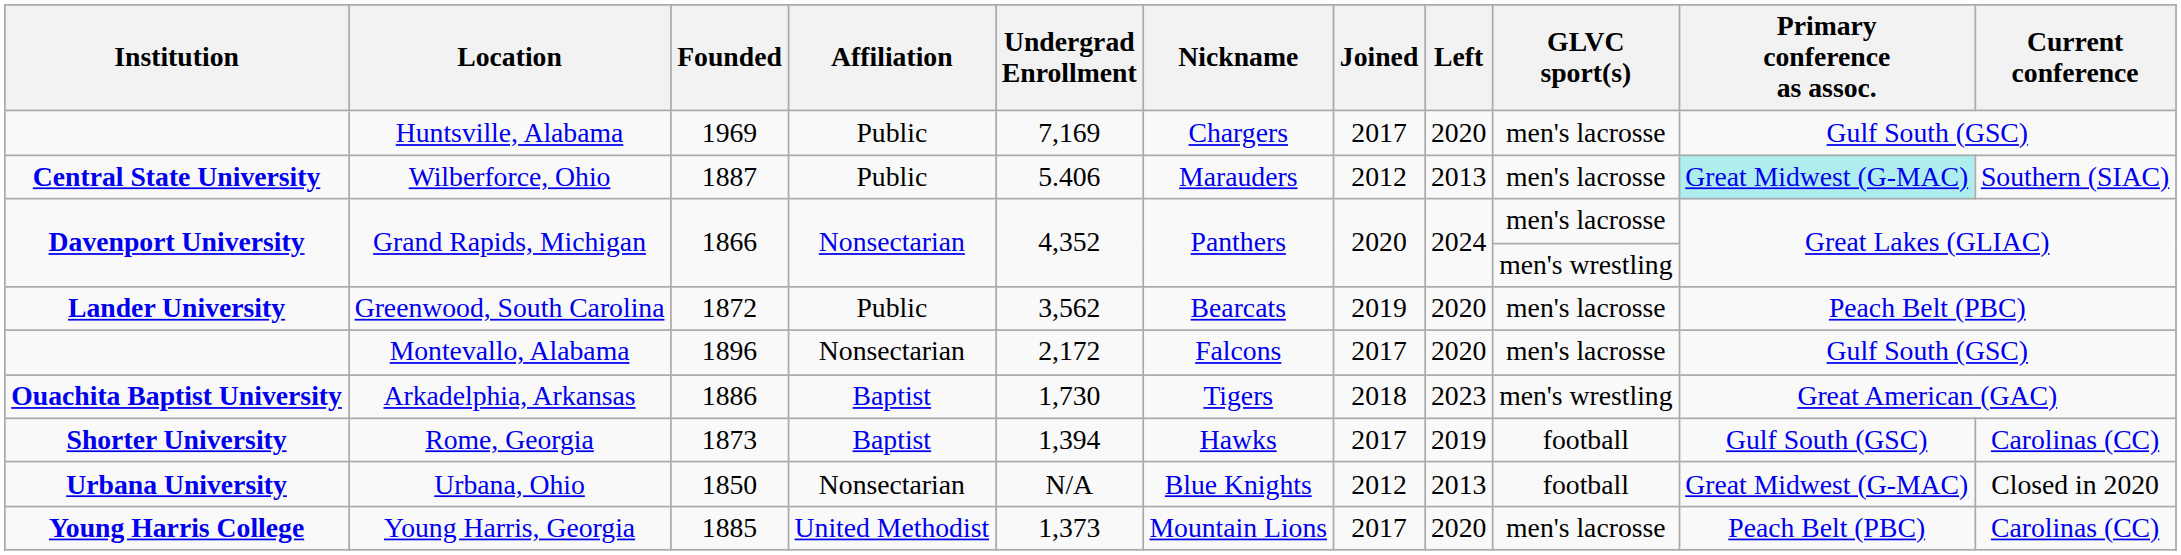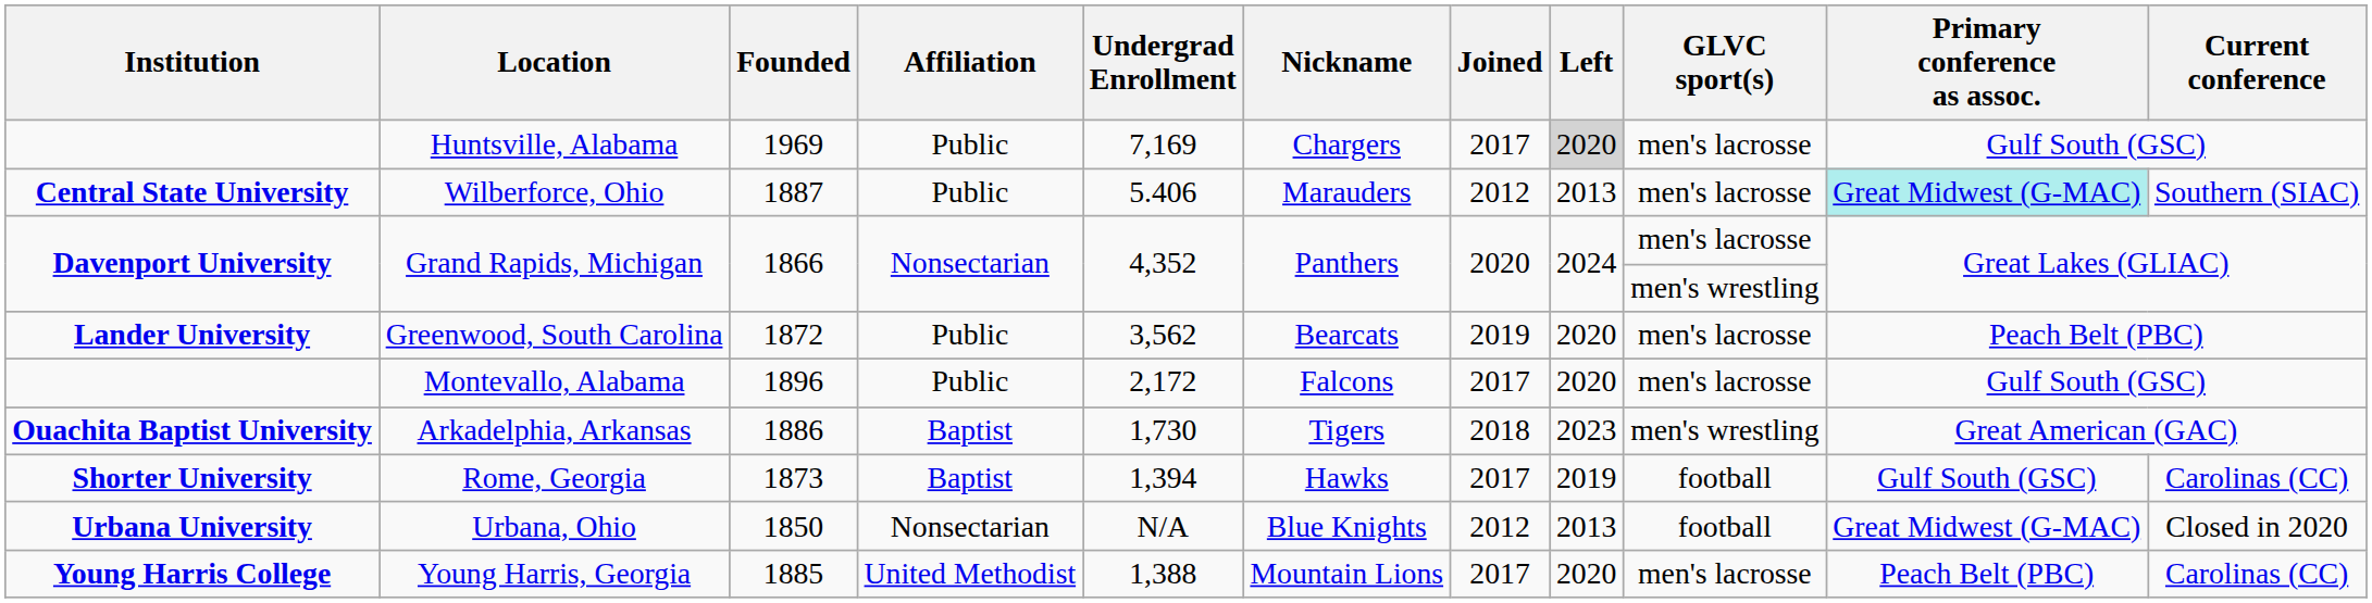 <table class="wikitable sortable" style="text-align:center">
 <tr>
 <th scope="col">Institution</th>
 <th scope="col">Location</th>
 <th scope="col">Founded</th>
 <th scope="col">Affiliation</th>
 <th scope="col">Undergrad<br>Enrollment</th>
 <th scope="col">Nickname</th>
 <th scope="col">Joined</th>
 <th scope="col">Left</th>
 <th scope="col">GLVC<br>sport(s)</th>
 <th scope="col">Primary<br>conference<br>as assoc.</th>
 <th scope="col">Current<br>conference</th>
 </tr>
 <tr>
 <td scope="row"></td>
 <td><a href='#'>Huntsville, Alabama</a></td>
 <td>1969</td>
 <td>Public</td>
 <td>7,169</td>
 <td><a href='#'>Chargers</a></td>
 <td>2017</td>
-<td>2020</td>
+<td style="background: lightgrey;">2020</td>
 <td nowrap>men's lacrosse</td>
 <td colspan=2><a href='#'>Gulf South (GSC)</a></td>
 </tr>
 <tr>
 <td scope="row"><strong><a href='#'>Central State University</a></strong></td>
 <td><a href='#'>Wilberforce, Ohio</a></td>
 <td>1887</td>
 <td>Public</td>
 <td>5.406</td>
 <td><a href='#'>Marauders</a></td>
 <td>2012</td>
 <td>2013</td>
 <td>men's lacrosse</td>
 <td style="background: paleturquoise;"><a href='#'>Great Midwest (G-MAC)</a></td>
 <td><a href='#'>Southern (SIAC)</a></td>
 </tr>
 <tr>
 <td rowspan="2"><strong><a href='#'>Davenport University</a></strong></td>
 <td rowspan="2"><a href='#'>Grand Rapids, Michigan</a></td>
 <td rowspan="2">1866</td>
 <td rowspan="2"><a href='#'>Nonsectarian</a></td>
 <td rowspan="2">4,352</td>
 <td rowspan="2"><a href='#'>Panthers</a></td>
 <td rowspan="2">2020</td>
 <td rowspan="2">2024</td>
 <td>men's lacrosse</td>
 <td rowspan="2" colspan="2"><a href='#'>Great Lakes (GLIAC)</a></td>
 </tr>
 <tr>
 <td>men's wrestling</td>
 </tr>
 <tr>
 <td><strong><a href='#'>Lander University</a></strong></td>
 <td><a href='#'>Greenwood, South Carolina</a></td>
 <td>1872</td>
 <td>Public</td>
 <td>3,562</td>
 <td><a href='#'>Bearcats</a></td>
 <td>2019</td>
 <td>2020</td>
 <td>men's lacrosse</td>
 <td colspan=2><a href='#'>Peach Belt (PBC)</a></td>
 </tr>
 <tr>
 <td scope="row"></td>
 <td><a href='#'>Montevallo, Alabama</a></td>
 <td>1896</td>
-<td>Nonsectarian</td>
+<td>Public</td>
 <td>2,172</td>
 <td><a href='#'>Falcons</a></td>
 <td>2017</td>
 <td>2020</td>
 <td>men's lacrosse</td>
 <td colspan=2><a href='#'>Gulf South (GSC)</a></td>
 </tr>
 <tr>
 <td scope="row"><strong><a href='#'>Ouachita Baptist University</a></strong></td>
 <td><a href='#'>Arkadelphia, Arkansas</a></td>
 <td>1886</td>
 <td><a href='#'>Baptist</a></td>
 <td>1,730</td>
 <td><a href='#'>Tigers</a></td>
 <td>2018</td>
 <td>2023</td>
 <td>men's wrestling</td>
 <td colspan=2><a href='#'>Great American (GAC)</a></td>
 </tr>
 <tr>
 <td scope="row"><strong><a href='#'>Shorter University</a></strong></td>
 <td><a href='#'>Rome, Georgia</a></td>
 <td>1873</td>
 <td><a href='#'>Baptist</a></td>
 <td>1,394</td>
 <td><a href='#'>Hawks</a></td>
 <td>2017</td>
 <td>2019</td>
 <td>football</td>
 <td><a href='#'>Gulf South (GSC)</a></td>
 <td><a href='#'>Carolinas (CC)</a></td>
 </tr>
 <tr>
 <td scope="row"><strong><a href='#'>Urbana University</a></strong></td>
 <td><a href='#'>Urbana, Ohio</a></td>
 <td>1850</td>
 <td>Nonsectarian</td>
 <td>N/A</td>
 <td><a href='#'>Blue Knights</a></td>
 <td>2012</td>
 <td>2013</td>
 <td>football</td>
 <td><a href='#'>Great Midwest (G-MAC)</a></td>
 <td>Closed in 2020</td>
 </tr>
 <tr>
 <td scope="row"><strong><a href='#'>Young Harris College</a></strong></td>
 <td><a href='#'>Young Harris, Georgia</a></td>
 <td>1885</td>
 <td><a href='#'>United Methodist</a></td>
-<td>1,373</td>
+<td>1,388</td>
 <td nowrap><a href='#'>Mountain Lions</a></td>
 <td>2017</td>
 <td>2020</td>
 <td>men's lacrosse</td>
 <td><a href='#'>Peach Belt (PBC)</a></td>
 <td><a href='#'>Carolinas (CC)</a></td>
 </tr>
 </table>
